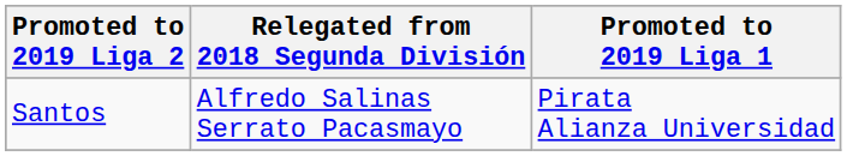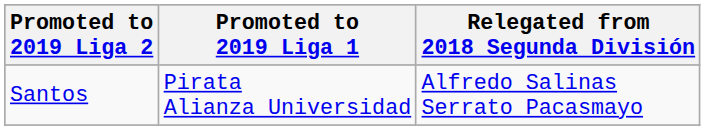 <table class="wikitable">
 <tr>
 <th>Promoted to<br><a href='#'>2019 Liga 2</a></th>
+<th>Promoted to<br><a href='#'>2019 Liga 1</a></th>
 <th>Relegated from<br><a href='#'>2018 Segunda División</a></th>
-<th>Promoted to<br><a href='#'>2019 Liga 1</a></th>
 </tr>
 <tr>
 <td> <a href='#'>Santos</a> </td>
+<td> <a href='#'>Pirata</a> <br> <a href='#'>Alianza Universidad</a> </td>
 <td> <a href='#'>Alfredo Salinas</a> <br> <a href='#'>Serrato Pacasmayo</a> </td>
-<td> <a href='#'>Pirata</a> <br> <a href='#'>Alianza Universidad</a> </td>
 </tr>
 </table>
